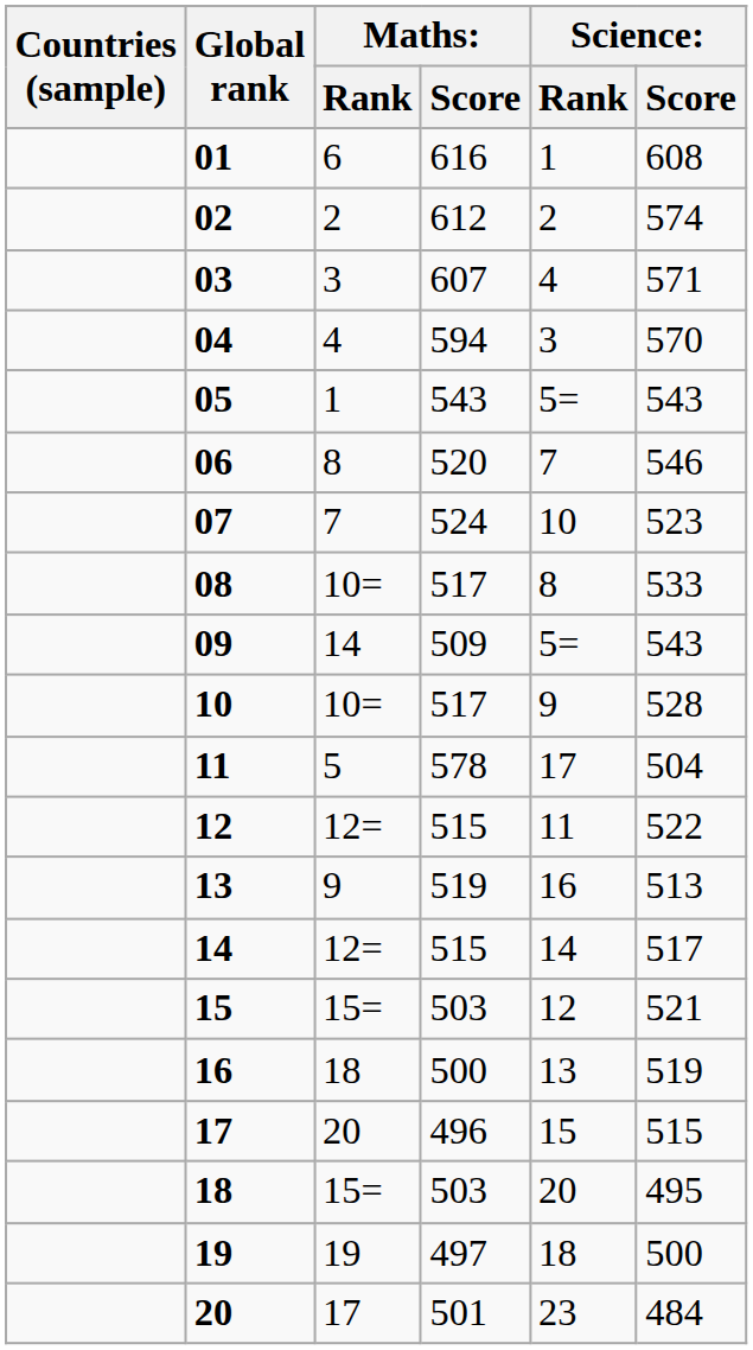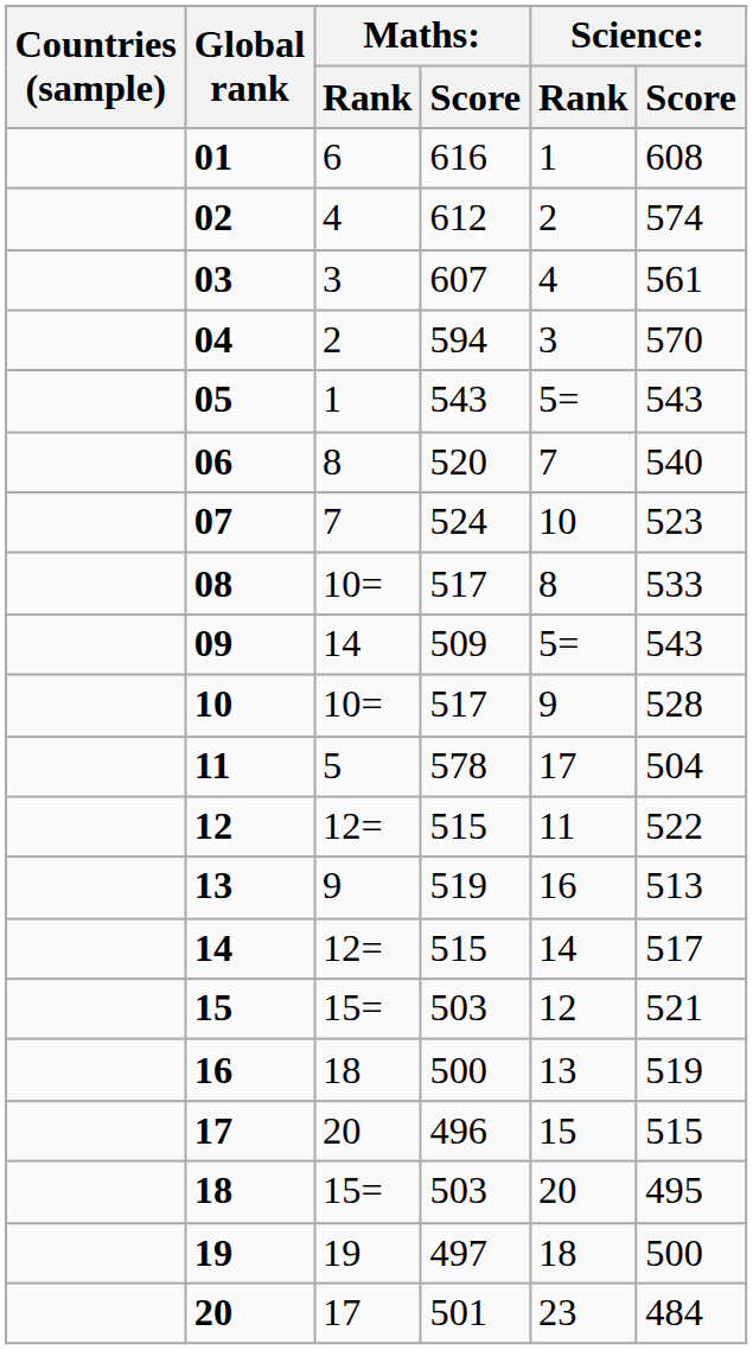 <table class="wikitable floatright">
 <tr>
 </tr>
 <tr>
 <th rowspan=2>Countries<br>(sample)</th>
 <th rowspan="2">Global<br>rank</th>
 <th colspan="2">Maths:</th>
 <th colspan="2">Science:</th>
 </tr>
 <tr>
 <th>Rank</th>
 <th>Score</th>
 <th>Rank</th>
 <th>Score</th>
 </tr>
 <tr>
 <td></td>
 <td><strong>01</strong></td>
 <td>6</td>
 <td>616</td>
 <td>1</td>
 <td>608</td>
 </tr>
 <tr>
 <td></td>
 <td><strong>02</strong></td>
-<td>2</td>
+<td>4</td>
 <td>612</td>
 <td>2</td>
 <td>574</td>
 </tr>
 <tr>
 <td></td>
 <td><strong>03</strong></td>
 <td>3</td>
 <td>607</td>
 <td>4</td>
-<td>571</td>
+<td>561</td>
 </tr>
 <tr>
 <td></td>
 <td><strong>04</strong></td>
-<td>4</td>
+<td>2</td>
 <td>594</td>
 <td>3</td>
 <td>570</td>
 </tr>
 <tr>
 <td></td>
 <td><strong>05</strong></td>
 <td>1</td>
 <td>543</td>
 <td>5=</td>
 <td>543</td>
 </tr>
 <tr>
 <td></td>
 <td><strong>06</strong></td>
 <td>8</td>
 <td>520</td>
 <td>7</td>
-<td>546</td>
+<td>540</td>
 </tr>
 <tr>
 <td></td>
 <td><strong>07</strong></td>
 <td>7</td>
 <td>524</td>
 <td>10</td>
 <td>523</td>
 </tr>
 <tr>
 <td></td>
 <td><strong>08</strong></td>
 <td>10=</td>
 <td>517</td>
 <td>8</td>
 <td>533</td>
 </tr>
 <tr>
 <td></td>
 <td><strong>09</strong></td>
 <td>14</td>
 <td>509</td>
 <td>5=</td>
 <td>543</td>
 </tr>
 <tr>
 <td></td>
 <td><strong>10</strong></td>
 <td>10=</td>
 <td>517</td>
 <td>9</td>
 <td>528</td>
 </tr>
 <tr>
 <td></td>
 <td><strong>11</strong></td>
 <td>5</td>
 <td>578</td>
 <td>17</td>
 <td>504</td>
 </tr>
 <tr>
 <td></td>
 <td><strong>12</strong></td>
 <td>12=</td>
 <td>515</td>
 <td>11</td>
 <td>522</td>
 </tr>
 <tr>
 <td></td>
 <td><strong>13</strong></td>
 <td>9</td>
 <td>519</td>
 <td>16</td>
 <td>513</td>
 </tr>
 <tr>
 <td></td>
 <td><strong>14</strong></td>
 <td>12=</td>
 <td>515</td>
 <td>14</td>
 <td>517</td>
 </tr>
 <tr>
 <td></td>
 <td><strong>15</strong></td>
 <td>15=</td>
 <td>503</td>
 <td>12</td>
 <td>521</td>
 </tr>
 <tr>
 <td></td>
 <td><strong>16</strong></td>
 <td>18</td>
 <td>500</td>
 <td>13</td>
 <td>519</td>
 </tr>
 <tr>
 <td></td>
 <td><strong>17</strong></td>
 <td>20</td>
 <td>496</td>
 <td>15</td>
 <td>515</td>
 </tr>
 <tr>
 <td></td>
 <td><strong>18</strong></td>
 <td>15=</td>
 <td>503</td>
 <td>20</td>
 <td>495</td>
 </tr>
 <tr>
 <td></td>
 <td><strong>19</strong></td>
 <td>19</td>
 <td>497</td>
 <td>18</td>
 <td>500</td>
 </tr>
 <tr>
 <td></td>
 <td><strong>20</strong></td>
 <td>17</td>
 <td>501</td>
 <td>23</td>
 <td>484</td>
 </tr>
 </table>
